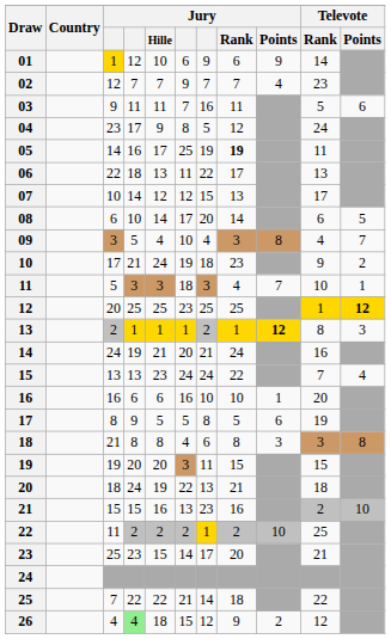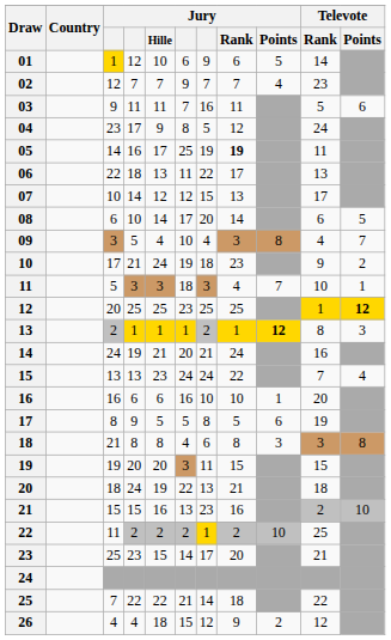 <table class="sortable wikitable collapsible plainrowheaders" style="text-align:center;">
 <tr>
 </tr>
 <tr>
 <th scope="col" rowspan="2">Draw</th>
 <th scope="col" rowspan="2">Country</th>
 <th scope="col" colspan="7">Jury</th>
 <th scope="col" colspan="2">Televote</th>
 </tr>
 <tr>
 <th scope="col"><small></small></th>
 <th scope="col"><small></small></th>
 <th scope="col"><small>Hille</small></th>
 <th scope="col"><small></small></th>
 <th scope="col"><small></small></th>
 <th scope="col">Rank</th>
 <th scope="col">Points</th>
 <th scope="col">Rank</th>
 <th scope="col">Points</th>
 </tr>
 <tr>
 <th scope="row" style="text-align:center;">01</th>
 <td style="text-align:left;"></td>
 <td style="background:gold;">1</td>
 <td>12</td>
 <td>10</td>
 <td>6</td>
 <td>9</td>
 <td>6</td>
-<td>9</td>
+<td>5</td>
 <td>14</td>
 <td style="background:#AAAAAA;"></td>
 </tr>
 <tr>
 <th scope="row" style="text-align:center;">02</th>
 <td style="text-align:left;"></td>
 <td>12</td>
 <td>7</td>
 <td>7</td>
 <td>9</td>
 <td>7</td>
 <td>7</td>
 <td>4</td>
 <td>23</td>
 <td style="background:#AAAAAA;"></td>
 </tr>
 <tr>
 <th scope="row" style="text-align:center;">03</th>
 <td style="text-align:left;"></td>
 <td>9</td>
 <td>11</td>
 <td>11</td>
 <td>7</td>
 <td>16</td>
 <td>11</td>
 <td style="background:#AAAAAA;"></td>
 <td>5</td>
 <td>6</td>
 </tr>
 <tr>
 <th scope="row" style="text-align:center;">04</th>
 <td style="text-align:left;"></td>
 <td>23</td>
 <td>17</td>
 <td>9</td>
 <td>8</td>
 <td>5</td>
 <td>12</td>
 <td style="background:#AAAAAA;"></td>
 <td>24</td>
 <td style="background:#AAAAAA;"></td>
 </tr>
 <tr>
 <th scope="row" style="text-align:center;">05</th>
 <td style="text-align:left;"></td>
 <td>14</td>
 <td>16</td>
 <td>17</td>
 <td>25</td>
 <td>19</td>
 <td><strong>19</strong></td>
 <td style="background:#AAAAAA;"></td>
 <td>11</td>
 <td style="background:#AAAAAA;"></td>
 </tr>
 <tr>
 <th scope="row" style="text-align:center;">06</th>
 <td style="text-align:left;"></td>
 <td>22</td>
 <td>18</td>
 <td>13</td>
 <td>11</td>
 <td>22</td>
 <td>17</td>
 <td style="background:#AAAAAA;"></td>
 <td>13</td>
 <td style="background:#AAAAAA;"></td>
 </tr>
 <tr>
 <th scope="row" style="text-align:center;">07</th>
 <td style="text-align:left;"></td>
 <td>10</td>
 <td>14</td>
 <td>12</td>
 <td>12</td>
 <td>15</td>
 <td>13</td>
 <td style="background:#AAAAAA;"></td>
 <td>17</td>
 <td style="background:#AAAAAA;"></td>
 </tr>
 <tr>
 <th scope="row" style="text-align:center;">08</th>
 <td style="text-align:left;"></td>
 <td>6</td>
 <td>10</td>
 <td>14</td>
 <td>17</td>
 <td>20</td>
 <td>14</td>
 <td style="background:#AAAAAA;"></td>
 <td>6</td>
 <td>5</td>
 </tr>
 <tr>
 <th scope="row" style="text-align:center;">09</th>
 <td style="text-align:left;"></td>
 <td style="background:#CC9966;">3</td>
 <td>5</td>
 <td>4</td>
 <td>10</td>
 <td>4</td>
 <td style="background:#CC9966;">3</td>
 <td style="background:#CC9966;">8</td>
 <td>4</td>
 <td>7</td>
 </tr>
 <tr>
 <th scope="row" style="text-align:center;">10</th>
 <td style="text-align:left;"></td>
 <td>17</td>
 <td>21</td>
 <td>24</td>
 <td>19</td>
 <td>18</td>
 <td>23</td>
 <td style="background:#AAAAAA;"></td>
 <td>9</td>
 <td>2</td>
 </tr>
 <tr>
 <th scope="row" style="text-align:center;">11</th>
 <td style="text-align:left;"></td>
 <td>5</td>
 <td style="background:#CC9966;">3</td>
 <td style="background:#CC9966;">3</td>
 <td>18</td>
 <td style="background:#CC9966;">3</td>
 <td>4</td>
 <td>7</td>
 <td>10</td>
 <td>1</td>
 </tr>
 <tr>
 <th scope="row" style="text-align:center;">12</th>
 <td style="text-align:left;"></td>
 <td>20</td>
 <td>25</td>
 <td>25</td>
 <td>23</td>
 <td>25</td>
 <td>25</td>
 <td style="background:#AAAAAA;"></td>
 <td style="background:gold;">1</td>
 <td style="background:gold;"><strong>12</strong></td>
 </tr>
 <tr>
 <th scope="row" style="text-align:center;">13</th>
 <td style="text-align:left;"></td>
 <td style="background:silver;">2</td>
 <td style="background:gold;">1</td>
 <td style="background:gold;">1</td>
 <td style="background:gold;">1</td>
 <td style="background:silver;">2</td>
 <td style="background:gold;">1</td>
 <td style="background:gold;"><strong>12</strong></td>
 <td>8</td>
 <td>3</td>
 </tr>
 <tr>
 <th scope="row" style="text-align:center;">14</th>
 <td style="text-align:left;"></td>
 <td>24</td>
 <td>19</td>
 <td>21</td>
 <td>20</td>
 <td>21</td>
 <td>24</td>
 <td style="background:#AAAAAA;"></td>
 <td>16</td>
 <td style="background:#AAAAAA;"></td>
 </tr>
 <tr>
 <th scope="row" style="text-align:center;">15</th>
 <td style="text-align:left;"></td>
 <td>13</td>
 <td>13</td>
 <td>23</td>
 <td>24</td>
 <td>24</td>
 <td>22</td>
 <td style="background:#AAAAAA;"></td>
 <td>7</td>
 <td>4</td>
 </tr>
 <tr>
 <th scope="row" style="text-align:center;">16</th>
 <td style="text-align:left;"></td>
 <td>16</td>
 <td>6</td>
 <td>6</td>
 <td>16</td>
 <td>10</td>
 <td>10</td>
 <td>1</td>
 <td>20</td>
 <td style="background:#AAAAAA;"></td>
 </tr>
 <tr>
 <th scope="row" style="text-align:center;">17</th>
 <td style="text-align:left;"></td>
 <td>8</td>
 <td>9</td>
 <td>5</td>
 <td>5</td>
 <td>8</td>
 <td>5</td>
 <td>6</td>
 <td>19</td>
 <td style="background:#AAAAAA;"></td>
 </tr>
 <tr>
 <th scope="row" style="text-align:center;">18</th>
 <td style="text-align:left;"></td>
 <td>21</td>
 <td>8</td>
 <td>8</td>
 <td>4</td>
 <td>6</td>
 <td>8</td>
 <td>3</td>
 <td style="background:#CC9966;">3</td>
 <td style="background:#CC9966;">8</td>
 </tr>
 <tr>
 <th scope="row" style="text-align:center;">19</th>
 <td style="text-align:left;"></td>
 <td>19</td>
 <td>20</td>
 <td>20</td>
 <td style="background:#CC9966;">3</td>
 <td>11</td>
 <td>15</td>
 <td style="background:#AAAAAA;"></td>
 <td>15</td>
 <td style="background:#AAAAAA;"></td>
 </tr>
 <tr>
 <th scope="row" style="text-align:center;">20</th>
 <td style="text-align:left;"></td>
 <td>18</td>
 <td>24</td>
 <td>19</td>
 <td>22</td>
 <td>13</td>
 <td>21</td>
 <td style="background:#AAAAAA;"></td>
 <td>18</td>
 <td style="background:#AAAAAA;"></td>
 </tr>
 <tr>
 <th scope="row" style="text-align:center;">21</th>
 <td style="text-align:left;"></td>
 <td>15</td>
 <td>15</td>
 <td>16</td>
 <td>13</td>
 <td>23</td>
 <td>16</td>
 <td style="background:#AAAAAA;"></td>
 <td style="background:silver;">2</td>
 <td style="background:silver;">10</td>
 </tr>
 <tr>
 <th scope="row" style="text-align:center;">22</th>
 <td style="text-align:left;"></td>
 <td>11</td>
 <td style="background:silver;">2</td>
 <td style="background:silver;">2</td>
 <td style="background:silver;">2</td>
 <td style="background:gold;">1</td>
 <td style="background:silver;">2</td>
 <td style="background:silver;">10</td>
 <td>25</td>
 <td style="background:#AAAAAA;"></td>
 </tr>
 <tr>
 <th scope="row" style="text-align:center;">23</th>
 <td style="text-align:left;"></td>
 <td>25</td>
 <td>23</td>
 <td>15</td>
 <td>14</td>
 <td>17</td>
 <td>20</td>
 <td style="background:#AAAAAA;"></td>
 <td>21</td>
 <td style="background:#AAAAAA;"></td>
 </tr>
 <tr class="sortbottom">
 <th scope="row" style="text-align:center;">24</th>
 <td style="text-align:left;"></td>
 <td style="background:#AAAAAA;"></td>
 <td style="background:#AAAAAA;"></td>
 <td style="background:#AAAAAA;"></td>
 <td style="background:#AAAAAA;"></td>
 <td style="background:#AAAAAA;"></td>
 <td style="background:#AAAAAA;"></td>
 <td style="background:#AAAAAA;"></td>
 <td style="background:#AAAAAA;"></td>
 <td style="background:#AAAAAA;"></td>
 </tr>
 <tr>
 <th scope="row" style="text-align:center;">25</th>
 <td style="text-align:left;"></td>
 <td>7</td>
 <td>22</td>
 <td>22</td>
 <td>21</td>
 <td>14</td>
 <td>18</td>
 <td style="background:#AAAAAA;"></td>
 <td>22</td>
 <td style="background:#AAAAAA;"></td>
 </tr>
 <tr>
 <th scope="row" style="text-align:center;">26</th>
 <td style="text-align:left;"></td>
 <td>4</td>
-<td style="background: lightgreen;">4</td>
+<td>4</td>
 <td>18</td>
 <td>15</td>
 <td>12</td>
 <td>9</td>
 <td>2</td>
 <td>12</td>
 <td style="background:#AAAAAA;"></td>
 </tr>
 </table>
